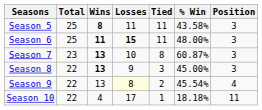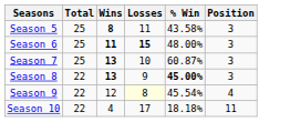 <table class="wikitable sortable" style="text-align: center; font-size: 100%" align="center" width:"80%">
 <tr>
 <th>Seasons</th>
 <th>Total</th>
 <th>Wins</th>
 <th>Losses</th>
-<th>Tied</th>
 <th>% Win</th>
 <th>Position</th>
 </tr>
 <tr>
 <td><a href='#'>Season 5</a></td>
 <td>25</td>
 <td><strong>8</strong></td>
-<td>11</td>
 <td>11</td>
 <td>43.58%</td>
 <td>3</td>
 </tr>
 <tr>
 <td><a href='#'>Season 6</a></td>
 <td>25</td>
 <td><strong>11</strong></td>
 <td><strong>15</strong></td>
-<td>11</td>
 <td>48.00%</td>
 <td>3</td>
 </tr>
 <tr>
 <td><a href='#'>Season 7</a></td>
-<td>23</td>
+<td>25</td>
 <td><strong>13</strong></td>
 <td>10</td>
-<td>8</td>
 <td>60.87%</td>
 <td>3</td>
 </tr>
 <tr>
 <td><a href='#'>Season 8</a></td>
 <td>22</td>
 <td><strong>13</strong></td>
 <td>9</td>
-<td>3</td>
-<td>45.00%</td>
+<td><strong>45.00%</strong></td>
 <td>3</td>
 </tr>
 <tr>
 <td><a href='#'>Season 9</a></td>
 <td>22</td>
-<td>13</td>
+<td>12</td>
 <td style="background: lightyellow;">8</td>
-<td>2</td>
 <td>45.54%</td>
 <td>4</td>
 </tr>
 <tr>
 <td><a href='#'>Season 10</a></td>
 <td>22</td>
 <td>4</td>
 <td>17</td>
-<td>1</td>
 <td>18.18%</td>
 <td>11</td>
 </tr>
 </table>
